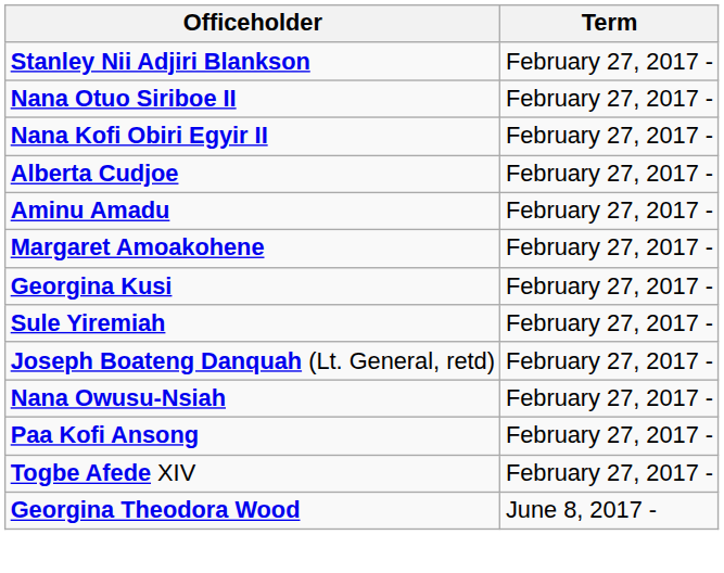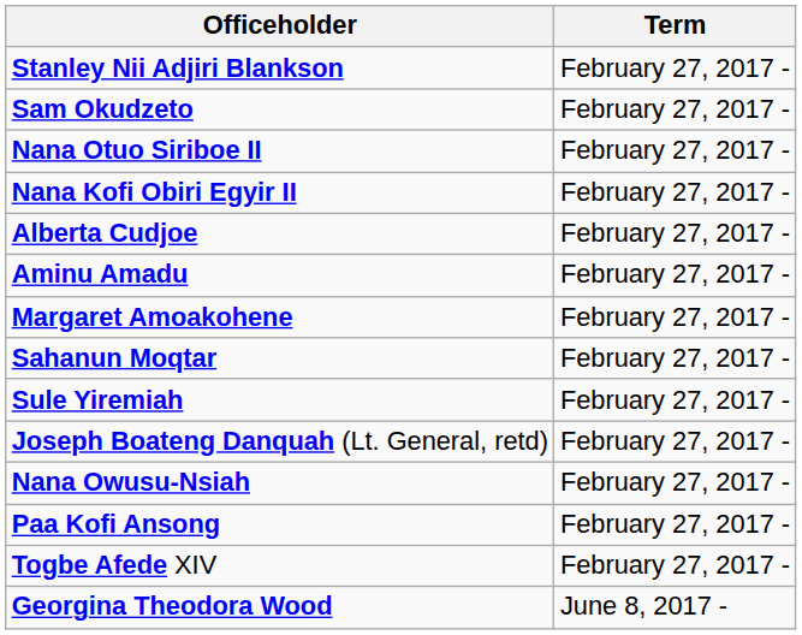 <table class="wikitable sortable">
 <tr>
 <th>Officeholder</th>
 <th>Term</th>
 </tr>
 <tr>
 <td><strong><a href='#'>Stanley Nii Adjiri Blankson</a></strong></td>
+<td>February 27, 2017 -</td>
+</tr>
+<tr>
+<td><strong><a href='#'>Sam Okudzeto</a></strong></td>
 <td>February 27, 2017 -</td>
 </tr>
 <tr>
 <td><strong><a href='#'>Nana Otuo Siriboe II</a></strong></td>
 <td>February 27, 2017 -</td>
 </tr>
 <tr>
 <td><strong><a href='#'>Nana Kofi Obiri Egyir II</a></strong></td>
 <td>February 27, 2017 -</td>
 </tr>
 <tr>
 <td><strong><a href='#'>Alberta Cudjoe</a></strong></td>
 <td>February 27, 2017 -</td>
 </tr>
 <tr>
 <td><strong><a href='#'>Aminu Amadu</a></strong></td>
 <td>February 27, 2017 -</td>
 </tr>
 <tr>
 <td><strong><a href='#'>Margaret Amoakohene</a></strong></td>
 <td>February 27, 2017 -</td>
 </tr>
 <tr>
-<td><strong><a href='#'>Georgina Kusi</a></strong></td>
+<td><strong><a href='#'>Sahanun Moqtar</a></strong></td>
 <td>February 27, 2017 -</td>
 </tr>
 <tr>
 <td><strong><a href='#'>Sule Yiremiah</a></strong></td>
 <td>February 27, 2017 -</td>
 </tr>
 <tr>
 <td><strong><a href='#'>Joseph Boateng Danquah</a></strong> (Lt. General, retd)</td>
 <td>February 27, 2017 -</td>
 </tr>
 <tr>
 <td><strong><a href='#'>Nana Owusu-Nsiah</a></strong></td>
 <td>February 27, 2017 -</td>
 </tr>
 <tr>
 <td><strong><a href='#'>Paa Kofi Ansong</a></strong></td>
 <td>February 27, 2017 -</td>
 </tr>
 <tr>
 <td><strong><a href='#'>Togbe Afede</a></strong> XIV</td>
 <td>February 27, 2017 -</td>
 </tr>
 <tr>
 <td><strong><a href='#'>Georgina Theodora Wood</a></strong></td>
 <td>June 8, 2017 -</td>
 </tr>
 </table>
